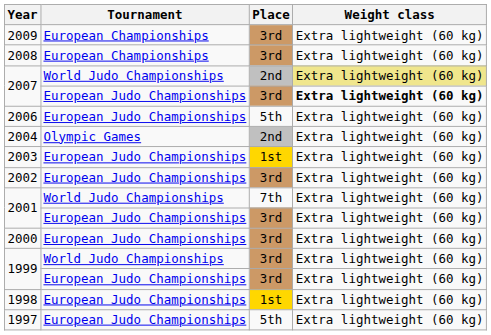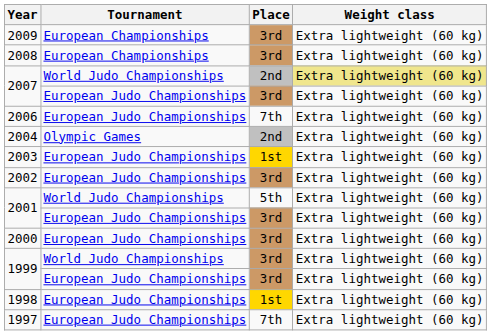 <table class=wikitable>
 <tr>
 <th>Year</th>
 <th>Tournament</th>
 <th>Place</th>
 <th>Weight class</th>
 </tr>
 <tr>
 <td>2009</td>
 <td><a href='#'>European Championships</a></td>
 <td bgcolor="cc9966" align="center">3rd</td>
 <td>Extra lightweight (60 kg)</td>
 </tr>
 <tr>
 <td>2008</td>
 <td><a href='#'>European Championships</a></td>
 <td bgcolor="cc9966" align="center">3rd</td>
 <td>Extra lightweight (60 kg)</td>
 </tr>
 <tr>
 <td rowspan=2>2007</td>
 <td><a href='#'>World Judo Championships</a></td>
 <td bgcolor="silver" align="center">2nd</td>
 <td style="background: khaki;">Extra lightweight (60 kg)</td>
 </tr>
 <tr>
 <td><a href='#'>European Judo Championships</a></td>
 <td bgcolor="cc9966" align="center">3rd</td>
-<td><strong>Extra lightweight (60 kg)</strong></td>
+<td>Extra lightweight (60 kg)</td>
 </tr>
 <tr>
 <td>2006</td>
 <td><a href='#'>European Judo Championships</a></td>
-<td align="center">5th</td>
+<td align="center">7th</td>
 <td>Extra lightweight (60 kg)</td>
 </tr>
 <tr>
 <td>2004</td>
 <td><a href='#'>Olympic Games</a></td>
 <td bgcolor="silver" align="center">2nd</td>
 <td>Extra lightweight (60 kg)</td>
 </tr>
 <tr>
 <td>2003</td>
 <td><a href='#'>European Judo Championships</a></td>
 <td bgcolor="gold" align="center">1st</td>
 <td>Extra lightweight (60 kg)</td>
 </tr>
 <tr>
 <td>2002</td>
 <td><a href='#'>European Judo Championships</a></td>
 <td bgcolor="cc9966" align="center">3rd</td>
 <td>Extra lightweight (60 kg)</td>
 </tr>
 <tr>
 <td rowspan=2>2001</td>
 <td><a href='#'>World Judo Championships</a></td>
-<td align="center">7th</td>
+<td align="center">5th</td>
 <td>Extra lightweight (60 kg)</td>
 </tr>
 <tr>
 <td><a href='#'>European Judo Championships</a></td>
 <td bgcolor="cc9966" align="center">3rd</td>
 <td>Extra lightweight (60 kg)</td>
 </tr>
 <tr>
 <td>2000</td>
 <td><a href='#'>European Judo Championships</a></td>
 <td bgcolor="cc9966" align="center">3rd</td>
 <td>Extra lightweight (60 kg)</td>
 </tr>
 <tr>
 <td rowspan=2>1999</td>
 <td><a href='#'>World Judo Championships</a></td>
 <td bgcolor="cc9966" align="center">3rd</td>
 <td>Extra lightweight (60 kg)</td>
 </tr>
 <tr>
 <td><a href='#'>European Judo Championships</a></td>
 <td bgcolor="cc9966" align="center">3rd</td>
 <td>Extra lightweight (60 kg)</td>
 </tr>
 <tr>
 <td>1998</td>
 <td><a href='#'>European Judo Championships</a></td>
 <td bgcolor="gold" align="center">1st</td>
 <td>Extra lightweight (60 kg)</td>
 </tr>
 <tr>
 <td>1997</td>
 <td><a href='#'>European Judo Championships</a></td>
-<td align="center">5th</td>
+<td align="center">7th</td>
 <td>Extra lightweight (60 kg)</td>
 </tr>
 </table>
